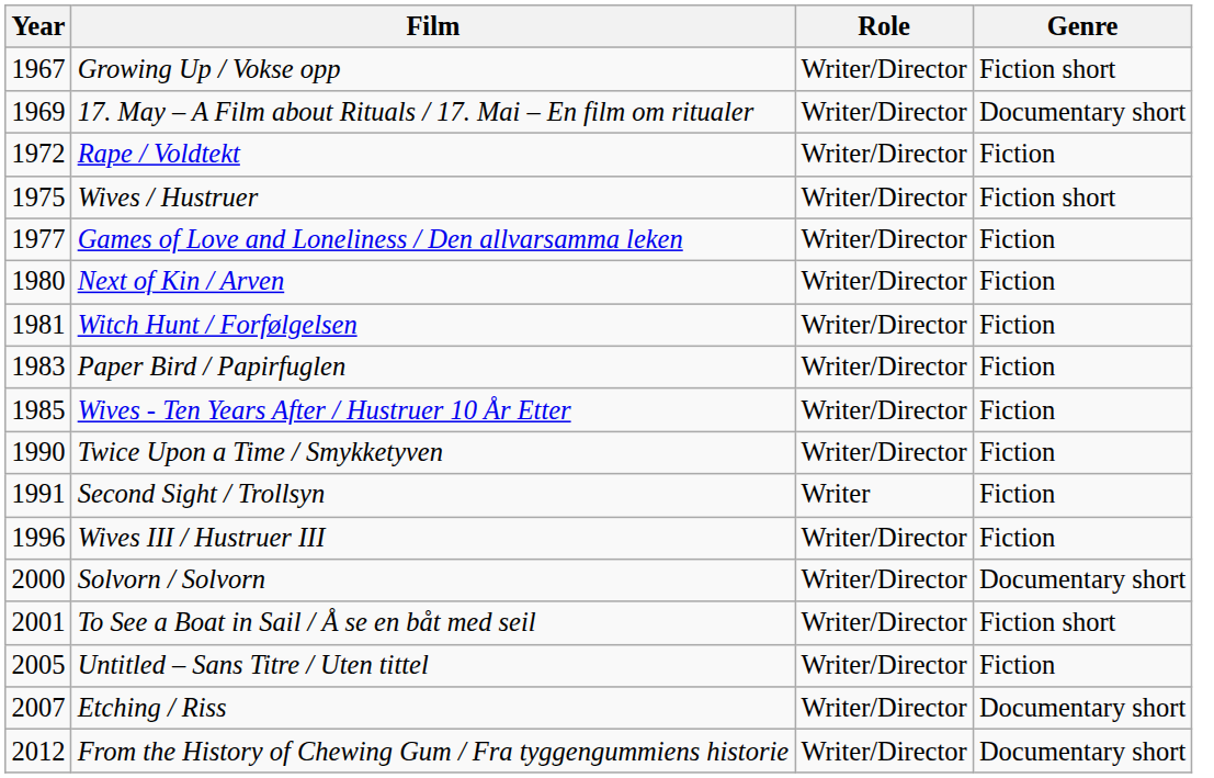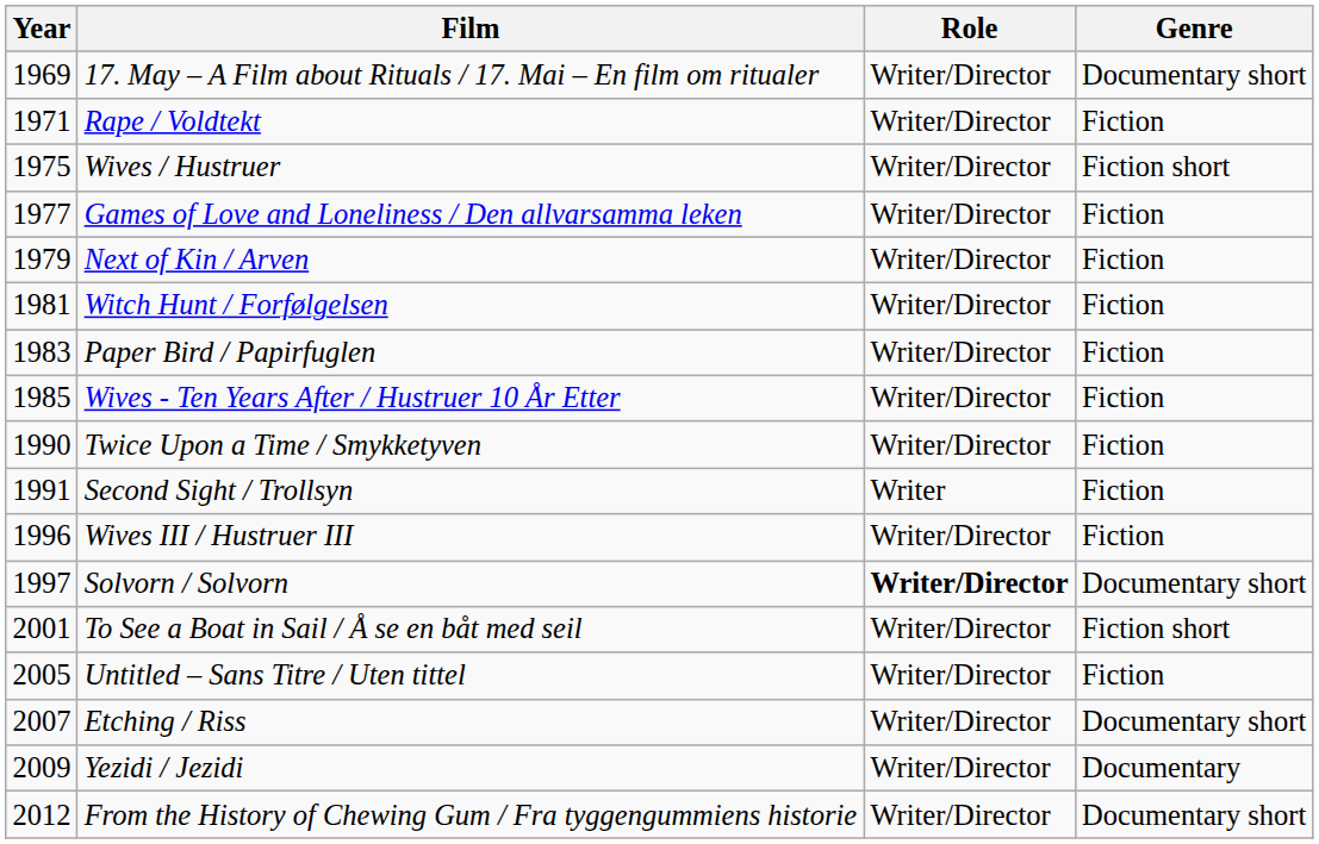 <table class="wikitable">
 <tr>
 <th>Year</th>
 <th>Film</th>
 <th>Role</th>
 <th>Genre</th>
 </tr>
 <tr>
-<td>1967</td>
-<td><em>Growing Up / Vokse opp</em></td>
-<td>Writer/Director</td>
-<td>Fiction short</td>
-</tr>
-<tr>
 <td>1969</td>
 <td><em>17. May – A Film about Rituals / 17. Mai – En film om ritualer</em></td>
 <td>Writer/Director</td>
 <td>Documentary short</td>
 </tr>
 <tr>
-<td>1972</td>
+<td>1971</td>
 <td><em><a href='#'>Rape / Voldtekt</a></em></td>
 <td>Writer/Director</td>
 <td>Fiction</td>
 </tr>
 <tr>
 <td>1975</td>
 <td><em>Wives / Hustruer</em></td>
 <td>Writer/Director</td>
 <td>Fiction short</td>
 </tr>
 <tr>
 <td>1977</td>
 <td><a href='#'><em>Games of Love and Loneliness / Den allvarsamma leken</em></a></td>
 <td>Writer/Director</td>
 <td>Fiction</td>
 </tr>
 <tr>
-<td>1980</td>
+<td>1979</td>
 <td><em><a href='#'>Next of Kin / Arven</a></em></td>
 <td>Writer/Director</td>
 <td>Fiction</td>
 </tr>
 <tr>
 <td>1981</td>
 <td><em><a href='#'>Witch Hunt / Forfølgelsen</a></em></td>
 <td>Writer/Director</td>
 <td>Fiction</td>
 </tr>
 <tr>
 <td>1983</td>
 <td><em>Paper Bird / Papirfuglen</em></td>
 <td>Writer/Director</td>
 <td>Fiction</td>
 </tr>
 <tr>
 <td>1985</td>
 <td><em><a href='#'>Wives - Ten Years After / Hustruer 10 År Etter</a></em></td>
 <td>Writer/Director</td>
 <td>Fiction</td>
 </tr>
 <tr>
 <td>1990</td>
 <td><em>Twice Upon a Time / Smykketyven</em></td>
 <td>Writer/Director</td>
 <td>Fiction</td>
 </tr>
 <tr>
 <td>1991</td>
 <td><em>Second Sight / Trollsyn</em></td>
 <td>Writer</td>
 <td>Fiction</td>
 </tr>
 <tr>
 <td>1996</td>
 <td><em>Wives III / Hustruer III</em></td>
 <td>Writer/Director</td>
 <td>Fiction</td>
 </tr>
 <tr>
-<td>2000</td>
+<td>1997</td>
 <td><em>Solvorn / Solvorn</em></td>
-<td>Writer/Director</td>
+<td><strong>Writer/Director</strong></td>
 <td>Documentary short</td>
 </tr>
 <tr>
 <td>2001</td>
 <td><em>To See a Boat in Sail / Å se en båt med seil</em></td>
 <td>Writer/Director</td>
 <td>Fiction short</td>
 </tr>
 <tr>
 <td>2005</td>
 <td><em>Untitled – Sans Titre / Uten tittel</em></td>
 <td>Writer/Director</td>
 <td>Fiction</td>
 </tr>
 <tr>
 <td>2007</td>
 <td><em>Etching / Riss</em></td>
 <td>Writer/Director</td>
 <td>Documentary short</td>
 </tr>
 <tr>
+<td>2009</td>
+<td><em>Yezidi / Jezidi</em></td>
+<td>Writer/Director</td>
+<td>Documentary</td>
+</tr>
+<tr>
 <td>2012</td>
 <td><em>From the History of Chewing Gum / Fra tyggengummiens historie</em></td>
 <td>Writer/Director</td>
 <td>Documentary short</td>
 </tr>
 </table>
